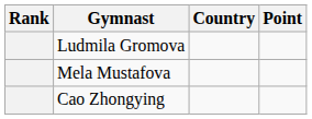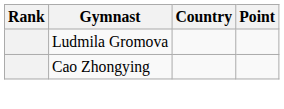 <table class="wikitable sortable">
 <tr>
 <th>Rank</th>
 <th>Gymnast</th>
 <th>Country</th>
 <th>Point</th>
 </tr>
 <tr>
 <th></th>
 <td>Ludmila Gromova</td>
 <td></td>
 <td></td>
 </tr>
 <tr>
 <th></th>
-<td>Mela Mustafova</td>
-<td></td>
-<td></td>
-</tr>
-<tr>
-<th></th>
 <td>Cao Zhongying</td>
 <td></td>
 <td></td>
 </tr>
 </table>
